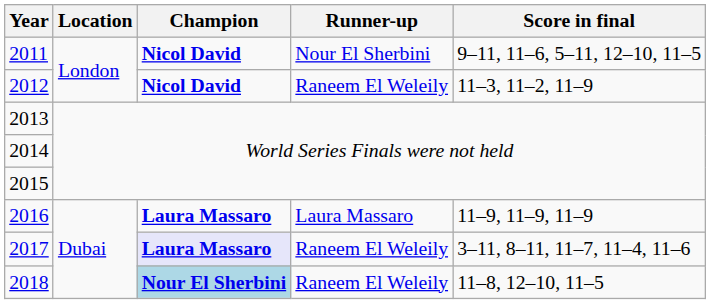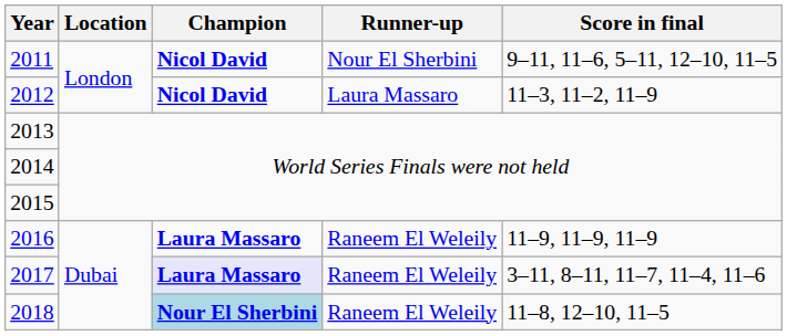 <table class="wikitable" style="font-size: 95%;">
 <tr>
 <th>Year</th>
 <th>Location</th>
 <th>Champion</th>
 <th>Runner-up</th>
 <th>Score in final</th>
 </tr>
 <tr>
 <td><a href='#'>2011</a></td>
 <td rowspan=2> <a href='#'>London</a></td>
 <td> <strong><a href='#'>Nicol David</a></strong></td>
 <td> <a href='#'>Nour El Sherbini</a></td>
 <td>9–11, 11–6, 5–11, 12–10, 11–5</td>
 </tr>
 <tr>
 <td><a href='#'>2012</a></td>
 <td> <strong><a href='#'>Nicol David</a></strong></td>
-<td> <a href='#'>Raneem El Weleily</a></td>
+<td> <a href='#'>Laura Massaro</a></td>
 <td>11–3, 11–2, 11–9</td>
 </tr>
 <tr>
 <td>2013</td>
 <td rowspan=3 colspan=4 align="center"><em>World Series Finals were not held</em></td>
 </tr>
 <tr>
 <td>2014</td>
 </tr>
 <tr>
 <td>2015</td>
 </tr>
 <tr>
 <td><a href='#'>2016</a></td>
 <td rowspan=3> <a href='#'>Dubai</a></td>
 <td> <strong><a href='#'>Laura Massaro</a></strong></td>
-<td> <a href='#'>Laura Massaro</a></td>
+<td> <a href='#'>Raneem El Weleily</a></td>
 <td>11–9, 11–9, 11–9</td>
 </tr>
 <tr>
 <td><a href='#'>2017</a></td>
 <td style="background: lavender;"> <strong><a href='#'>Laura Massaro</a></strong></td>
 <td> <a href='#'>Raneem El Weleily</a></td>
 <td>3–11, 8–11, 11–7, 11–4, 11–6</td>
 </tr>
 <tr>
 <td><a href='#'>2018</a></td>
 <td style="background: lightblue;"> <strong><a href='#'>Nour El Sherbini</a></strong></td>
 <td><a href='#'>Raneem El Weleily</a></td>
 <td>11–8, 12–10, 11–5</td>
 </tr>
 </table>
